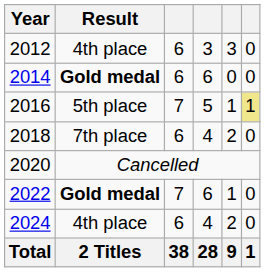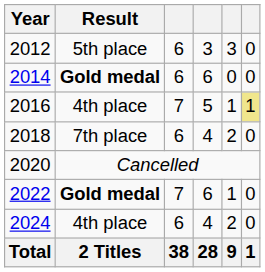 <table class="wikitable" style="text-align: center;">
 <tr>
 <th>Year</th>
 <th>Result</th>
 <th></th>
 <th></th>
 <th></th>
 <th></th>
 </tr>
 <tr>
 <td> 2012</td>
-<td>4th place</td>
+<td>5th place</td>
 <td>6</td>
 <td>3</td>
 <td>3</td>
 <td>0</td>
 </tr>
 <tr>
 <td> <a href='#'>2014</a></td>
 <td><strong> Gold medal</strong></td>
 <td>6</td>
 <td>6</td>
 <td>0</td>
 <td>0</td>
 </tr>
 <tr>
 <td> 2016</td>
-<td>5th place</td>
+<td>4th place</td>
 <td>7</td>
 <td>5</td>
 <td>1</td>
 <td style="background: khaki;">1</td>
 </tr>
 <tr>
 <td> 2018</td>
 <td>7th place</td>
 <td>6</td>
 <td>4</td>
 <td>2</td>
 <td>0</td>
 </tr>
 <tr>
 <td> 2020</td>
 <td colspan=5><em>Cancelled</em></td>
 </tr>
 <tr>
 <td> <a href='#'>2022</a></td>
 <td><strong> Gold medal</strong></td>
 <td>7</td>
 <td>6</td>
 <td>1</td>
 <td>0</td>
 </tr>
 <tr>
 <td> <a href='#'>2024</a></td>
 <td>4th place</td>
 <td>6</td>
 <td>4</td>
 <td>2</td>
 <td>0</td>
 </tr>
 <tr>
 <th>Total</th>
 <th>2 Titles</th>
 <th>38</th>
 <th>28</th>
 <th>9</th>
 <th>1</th>
 </tr>
 </table>
